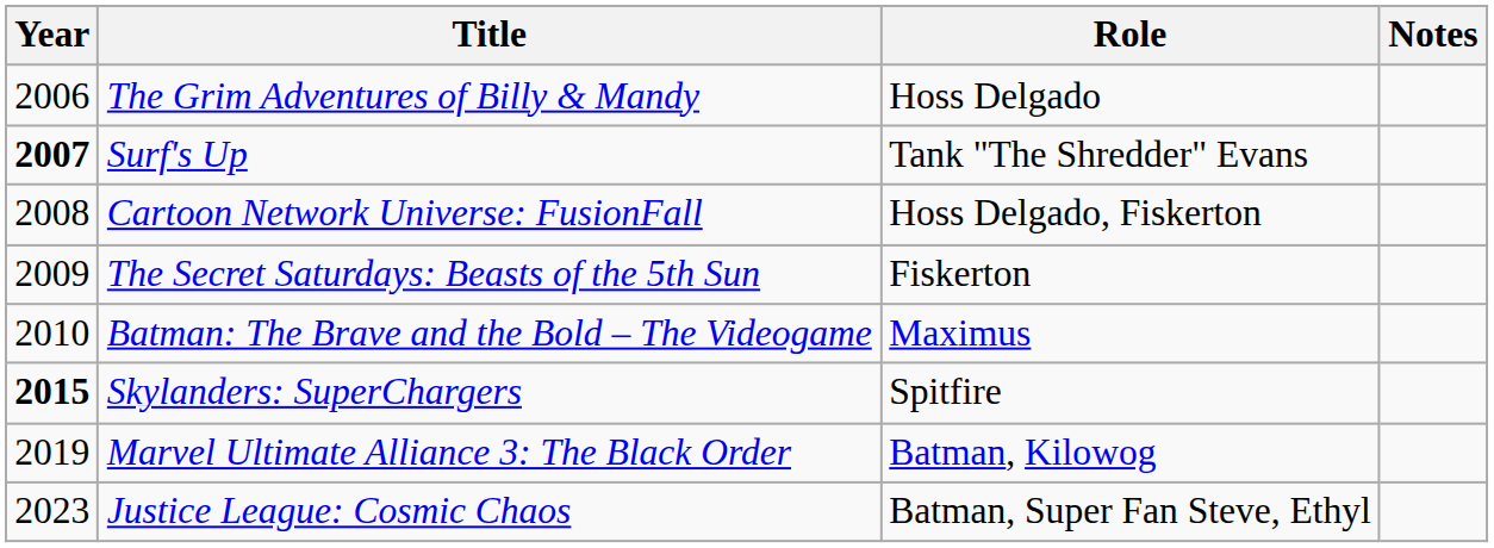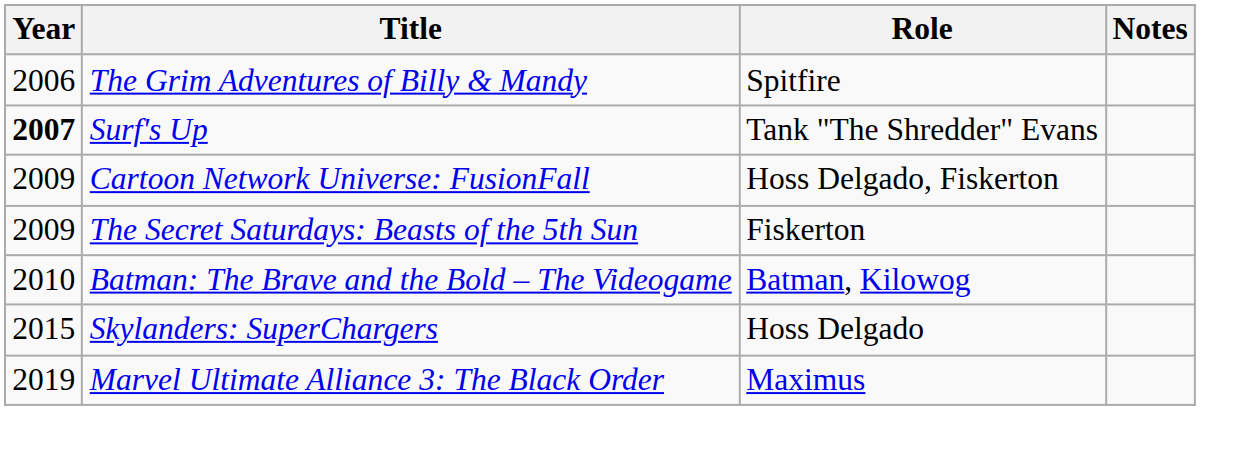 <table class="wikitable sortable">
 <tr>
 <th>Year</th>
 <th>Title</th>
 <th>Role</th>
 <th>Notes</th>
 </tr>
 <tr>
 <td>2006</td>
 <td><em><a href='#'>The Grim Adventures of Billy & Mandy</a></em></td>
-<td>Hoss Delgado</td>
+<td>Spitfire</td>
 <td></td>
 </tr>
 <tr>
 <td><strong>2007</strong></td>
 <td><em><a href='#'>Surf's Up</a></em></td>
 <td>Tank "The Shredder" Evans</td>
 <td></td>
 </tr>
 <tr>
-<td>2008</td>
+<td>2009</td>
 <td><em><a href='#'>Cartoon Network Universe: FusionFall</a></em></td>
 <td>Hoss Delgado, Fiskerton</td>
 <td></td>
 </tr>
 <tr>
 <td>2009</td>
 <td><em><a href='#'>The Secret Saturdays: Beasts of the 5th Sun</a></em></td>
 <td>Fiskerton</td>
 <td></td>
 </tr>
 <tr>
 <td>2010</td>
 <td><em><a href='#'>Batman: The Brave and the Bold – The Videogame</a></em></td>
-<td><a href='#'>Maximus</a></td>
+<td><a href='#'>Batman</a>, <a href='#'>Kilowog</a></td>
 <td></td>
 </tr>
 <tr>
-<td><strong>2015</strong></td>
+<td>2015</td>
 <td><em><a href='#'>Skylanders: SuperChargers</a></em></td>
-<td>Spitfire</td>
+<td>Hoss Delgado</td>
 <td></td>
 </tr>
 <tr>
 <td>2019</td>
 <td><em><a href='#'>Marvel Ultimate Alliance 3: The Black Order</a></em></td>
-<td><a href='#'>Batman</a>, <a href='#'>Kilowog</a></td>
-<td></td>
-</tr>
-<tr>
-<td>2023</td>
-<td><em><a href='#'>Justice League: Cosmic Chaos</a></em></td>
-<td>Batman, Super Fan Steve, Ethyl</td>
+<td><a href='#'>Maximus</a></td>
 <td></td>
 </tr>
 </table>
